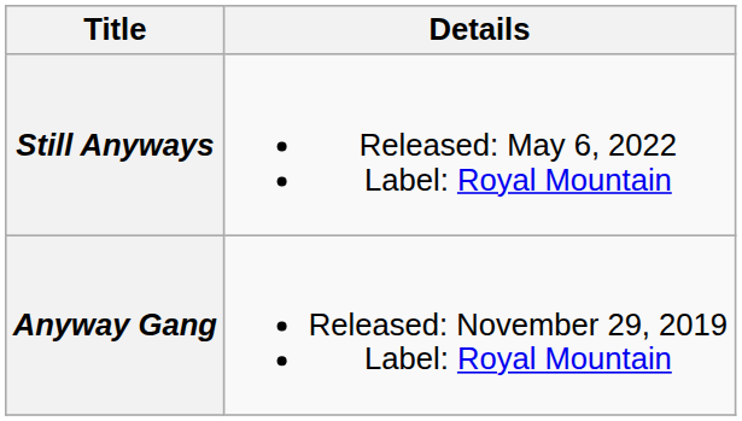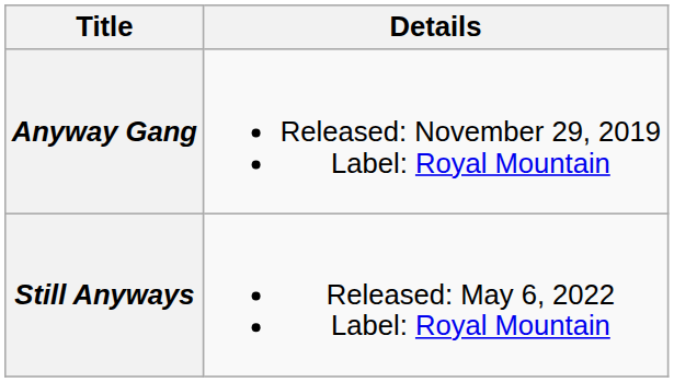 <table class="wikitable" style="text-align:center;">
 <tr>
 <th scope="col">Title</th>
 <th scope="col">Details</th>
 </tr>
 <tr>
+<th><em>Anyway Gang</em></th>
+<td><br><ul><li>Released: November 29, 2019</li><li>Label: <a href='#'>Royal Mountain</a></li></ul></td>
+</tr>
+<tr>
 <th><em>Still Anyways</em></th>
 <td><br><ul><li>Released: May 6, 2022</li><li>Label: <a href='#'>Royal Mountain</a></li></ul></td>
 </tr>
-<tr>
-<th><em>Anyway Gang</em></th>
-<td><br><ul><li>Released: November 29, 2019</li><li>Label: <a href='#'>Royal Mountain</a></li></ul></td>
-</tr>
 </table>
